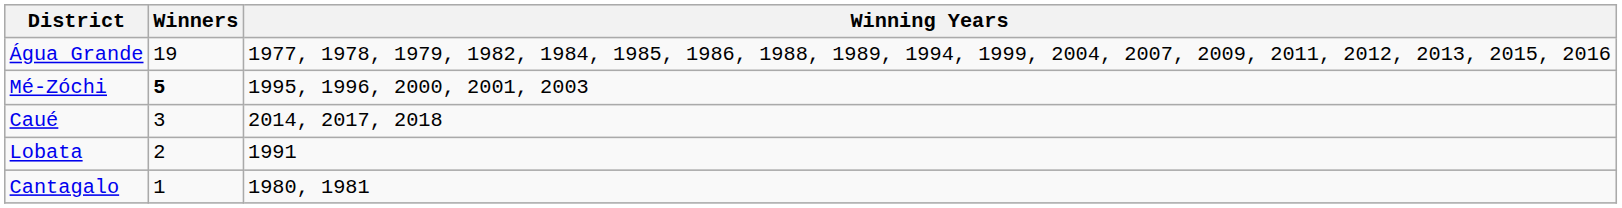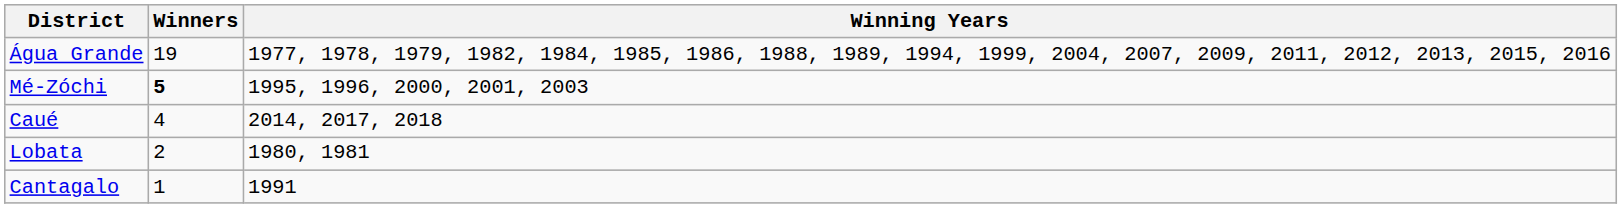 <table class="wikitable">
 <tr>
 <th>District</th>
 <th>Winners</th>
 <th>Winning Years</th>
 </tr>
 <tr>
 <td><a href='#'>Água Grande</a></td>
 <td>19</td>
 <td>1977, 1978, 1979, 1982, 1984, 1985, 1986, 1988, 1989, 1994, 1999, 2004, 2007, 2009, 2011, 2012, 2013, 2015, 2016</td>
 </tr>
 <tr>
 <td><a href='#'>Mé-Zóchi</a></td>
 <td><strong>5</strong></td>
 <td>1995, 1996, 2000, 2001, 2003</td>
 </tr>
 <tr>
 <td><a href='#'>Caué</a></td>
-<td>3</td>
+<td>4</td>
 <td>2014, 2017, 2018</td>
 </tr>
 <tr>
 <td><a href='#'>Lobata</a></td>
 <td>2</td>
-<td>1991</td>
+<td>1980, 1981</td>
 </tr>
 <tr>
 <td><a href='#'>Cantagalo</a></td>
 <td>1</td>
-<td>1980, 1981</td>
+<td>1991</td>
 </tr>
 </table>
